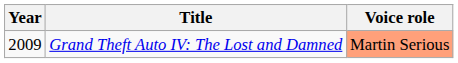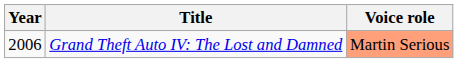 <table class="wikitable sortable">
 <tr>
 <th>Year</th>
 <th>Title</th>
 <th>Voice role</th>
 </tr>
 <tr>
-<td>2009</td>
+<td>2006</td>
 <td><em><a href='#'>Grand Theft Auto IV: The Lost and Damned</a></em></td>
 <td style="background: lightsalmon;">Martin Serious</td>
 </tr>
 </table>
